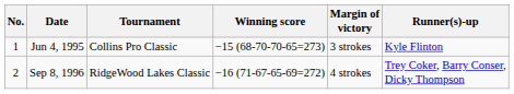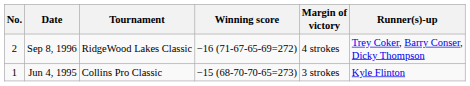 <table class="wikitable" style="font-size:95%;">
 <tr>
 <th>No.</th>
 <th>Date</th>
 <th>Tournament</th>
 <th>Winning score</th>
 <th>Margin of<br>victory</th>
 <th>Runner(s)-up</th>
 </tr>
 <tr>
+<td align=center>2</td>
+<td align=right>Sep 8, 1996</td>
+<td>RidgeWood Lakes Classic</td>
+<td>−16 (71-67-65-69=272)</td>
+<td>4 strokes</td>
+<td> <a href='#'>Trey Coker</a>,  <a href='#'>Barry Conser</a>,<br> <a href='#'>Dicky Thompson</a></td>
+</tr>
+<tr>
 <td align=center>1</td>
 <td align=right>Jun 4, 1995</td>
 <td>Collins Pro Classic</td>
 <td>−15 (68-70-70-65=273)</td>
 <td>3 strokes</td>
 <td> <a href='#'>Kyle Flinton</a></td>
 </tr>
-<tr>
-<td align=center>2</td>
-<td align=right>Sep 8, 1996</td>
-<td>RidgeWood Lakes Classic</td>
-<td>−16 (71-67-65-69=272)</td>
-<td>4 strokes</td>
-<td> <a href='#'>Trey Coker</a>,  <a href='#'>Barry Conser</a>,<br> <a href='#'>Dicky Thompson</a></td>
-</tr>
 </table>
